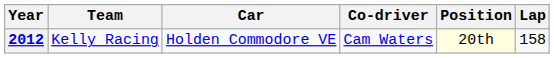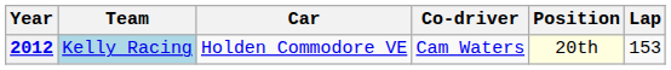 <table class="wikitable" style="font-size: 95%;">
 <tr>
 <th>Year</th>
 <th>Team</th>
 <th>Car</th>
 <th>Co-driver</th>
 <th>Position</th>
 <th>Lap</th>
 </tr>
 <tr>
 <th><a href='#'>2012</a></th>
-<td><a href='#'>Kelly Racing</a></td>
+<td style="background: lightblue;"><a href='#'>Kelly Racing</a></td>
 <td><a href='#'>Holden Commodore VE</a></td>
 <td> <a href='#'>Cam Waters</a></td>
 <td align=center style="background: lightyellow;">20th</td>
-<td align=center>158</td>
+<td align=center>153</td>
 </tr>
 </table>
